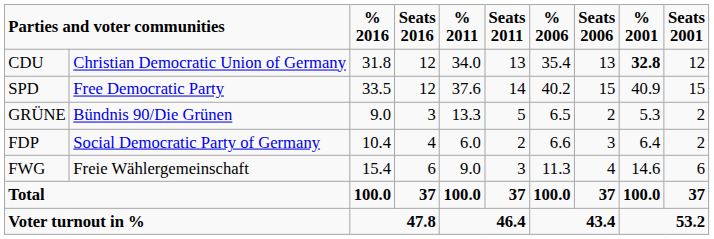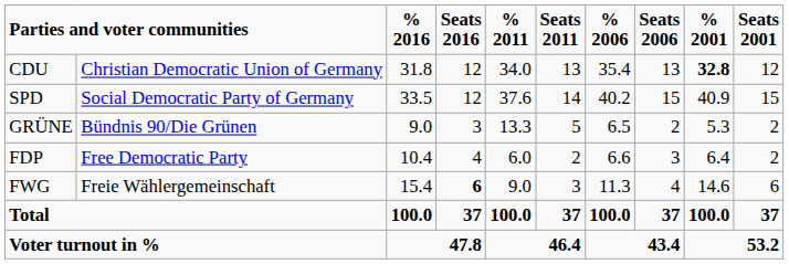 <table class="wikitable">
 <tr --  class="hintergrundfarbe5">
 <td colspan="2"><strong>Parties and voter communities</strong></td>
 <td align="center"><strong>%<br>2016</strong></td>
 <td align="center"><strong>Seats<br>2016</strong></td>
 <td align="center"><strong>%<br>2011</strong></td>
 <td align="center"><strong>Seats<br>2011</strong></td>
 <td align="center"><strong>%<br>2006</strong></td>
 <td align="center"><strong>Seats<br>2006</strong></td>
 <td align="center"><strong>%<br>2001</strong></td>
 <td align="center"><strong>Seats<br>2001</strong></td>
 </tr>
 <tr --->
 <td>CDU</td>
 <td><a href='#'>Christian Democratic Union of Germany</a></td>
 <td align="right">31.8</td>
 <td align="right">12</td>
 <td align="right">34.0</td>
 <td align="right">13</td>
 <td align="right">35.4</td>
 <td align="right">13</td>
 <td align="right"><strong>32.8</strong></td>
 <td align="right">12</td>
 </tr>
 <tr --->
 <td>SPD</td>
-<td><a href='#'>Free Democratic Party</a></td>
+<td><a href='#'>Social Democratic Party of Germany</a></td>
 <td align="right">33.5</td>
 <td align="right">12</td>
 <td align="right">37.6</td>
 <td align="right">14</td>
 <td align="right">40.2</td>
 <td align="right">15</td>
 <td align="right">40.9</td>
 <td align="right">15</td>
 </tr>
 <tr --->
 <td>GRÜNE</td>
 <td><a href='#'>Bündnis 90/Die Grünen</a></td>
 <td align="right">9.0</td>
 <td align="right">3</td>
 <td align="right">13.3</td>
 <td align="right">5</td>
 <td align="right">6.5</td>
 <td align="right">2</td>
 <td align="right">5.3</td>
 <td align="right">2</td>
 </tr>
 <tr --->
 <td>FDP</td>
-<td><a href='#'>Social Democratic Party of Germany</a></td>
+<td><a href='#'>Free Democratic Party</a></td>
 <td align="right">10.4</td>
 <td align="right">4</td>
 <td align="right">6.0</td>
 <td align="right">2</td>
 <td align="right">6.6</td>
 <td align="right">3</td>
 <td align="right">6.4</td>
 <td align="right">2</td>
 </tr>
 <tr --->
 <td>FWG</td>
 <td>Freie Wählergemeinschaft</td>
 <td align="right">15.4</td>
-<td align="right">6</td>
+<td align="right"><strong>6</strong></td>
 <td align="right">9.0</td>
 <td align="right">3</td>
 <td align="right">11.3</td>
 <td align="right">4</td>
 <td align="right">14.6</td>
 <td align="right">6</td>
 </tr>
 <tr -- class="hintergrundfarbe5">
 <td colspan="2"><strong>Total</strong></td>
 <td align="right"><strong>100.0</strong></td>
 <td align="right"><strong>37</strong></td>
 <td align="right"><strong>100.0</strong></td>
 <td align="right"><strong>37</strong></td>
 <td align="right"><strong>100.0</strong></td>
 <td align="right"><strong>37</strong></td>
 <td align="right"><strong>100.0</strong></td>
 <td align="right"><strong>37</strong></td>
 </tr>
 <tr -- class="hintergrundfarbe5">
 <td colspan="2"><strong>Voter turnout in %</strong></td>
 <td colspan="2" align="right"><strong>47.8</strong></td>
 <td colspan="2" align="right"><strong>46.4</strong></td>
 <td colspan="2" align="right"><strong>43.4</strong></td>
 <td colspan="2" align="right"><strong>53.2</strong></td>
 </tr>
 </table>
